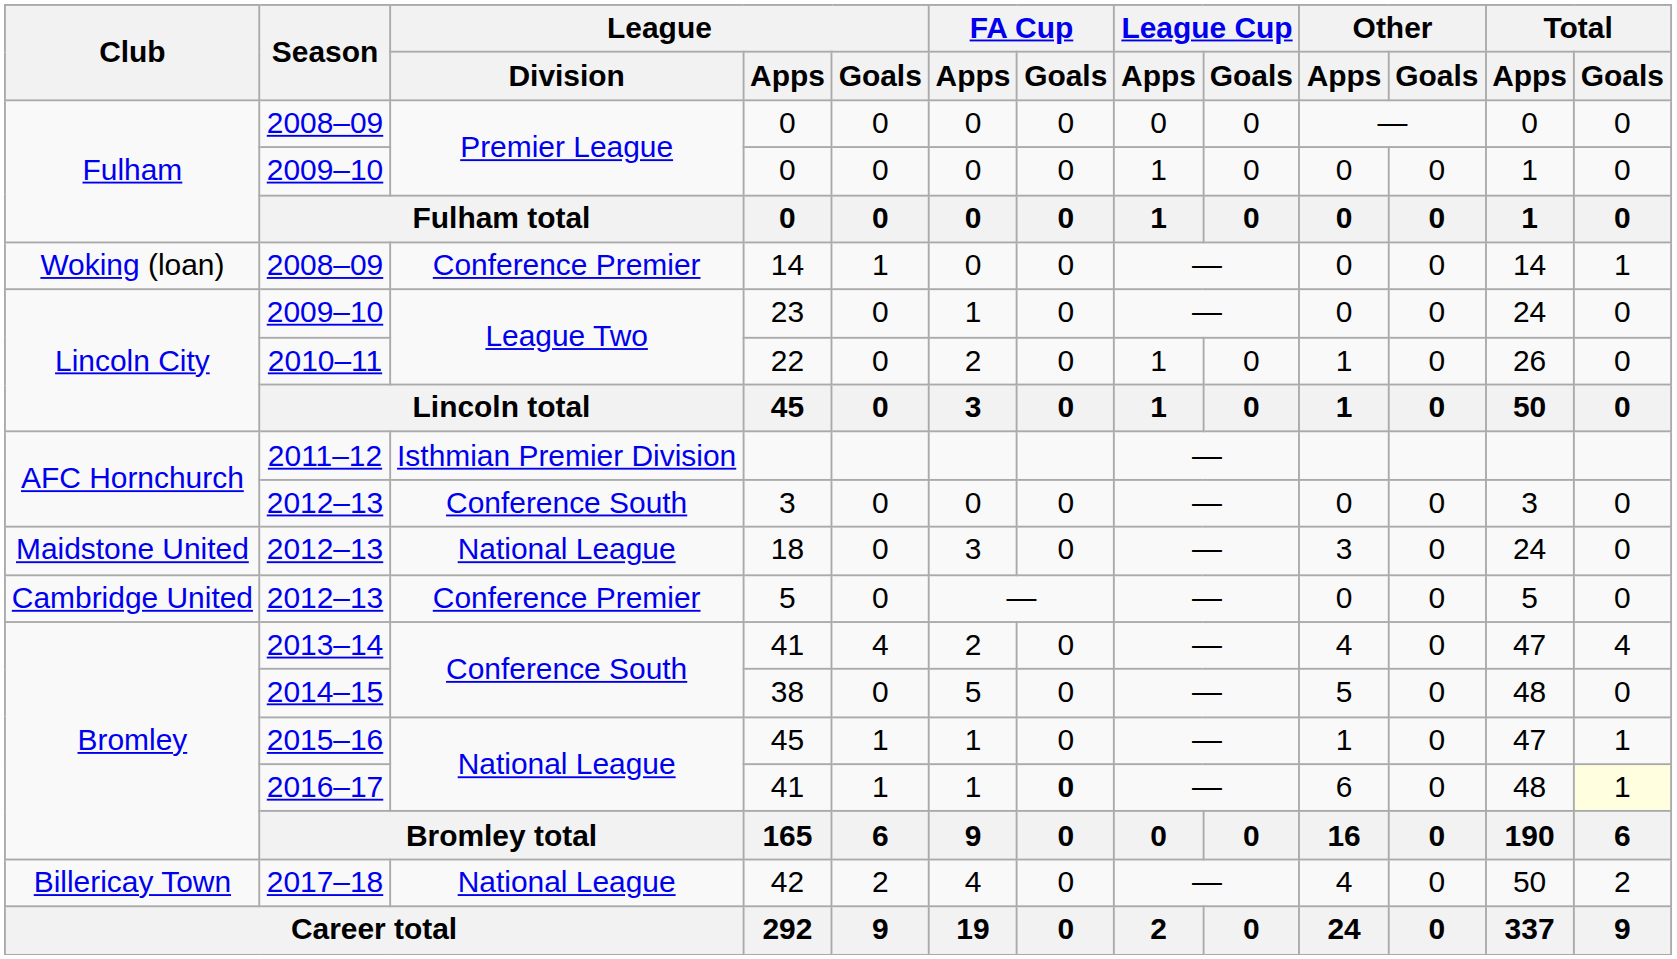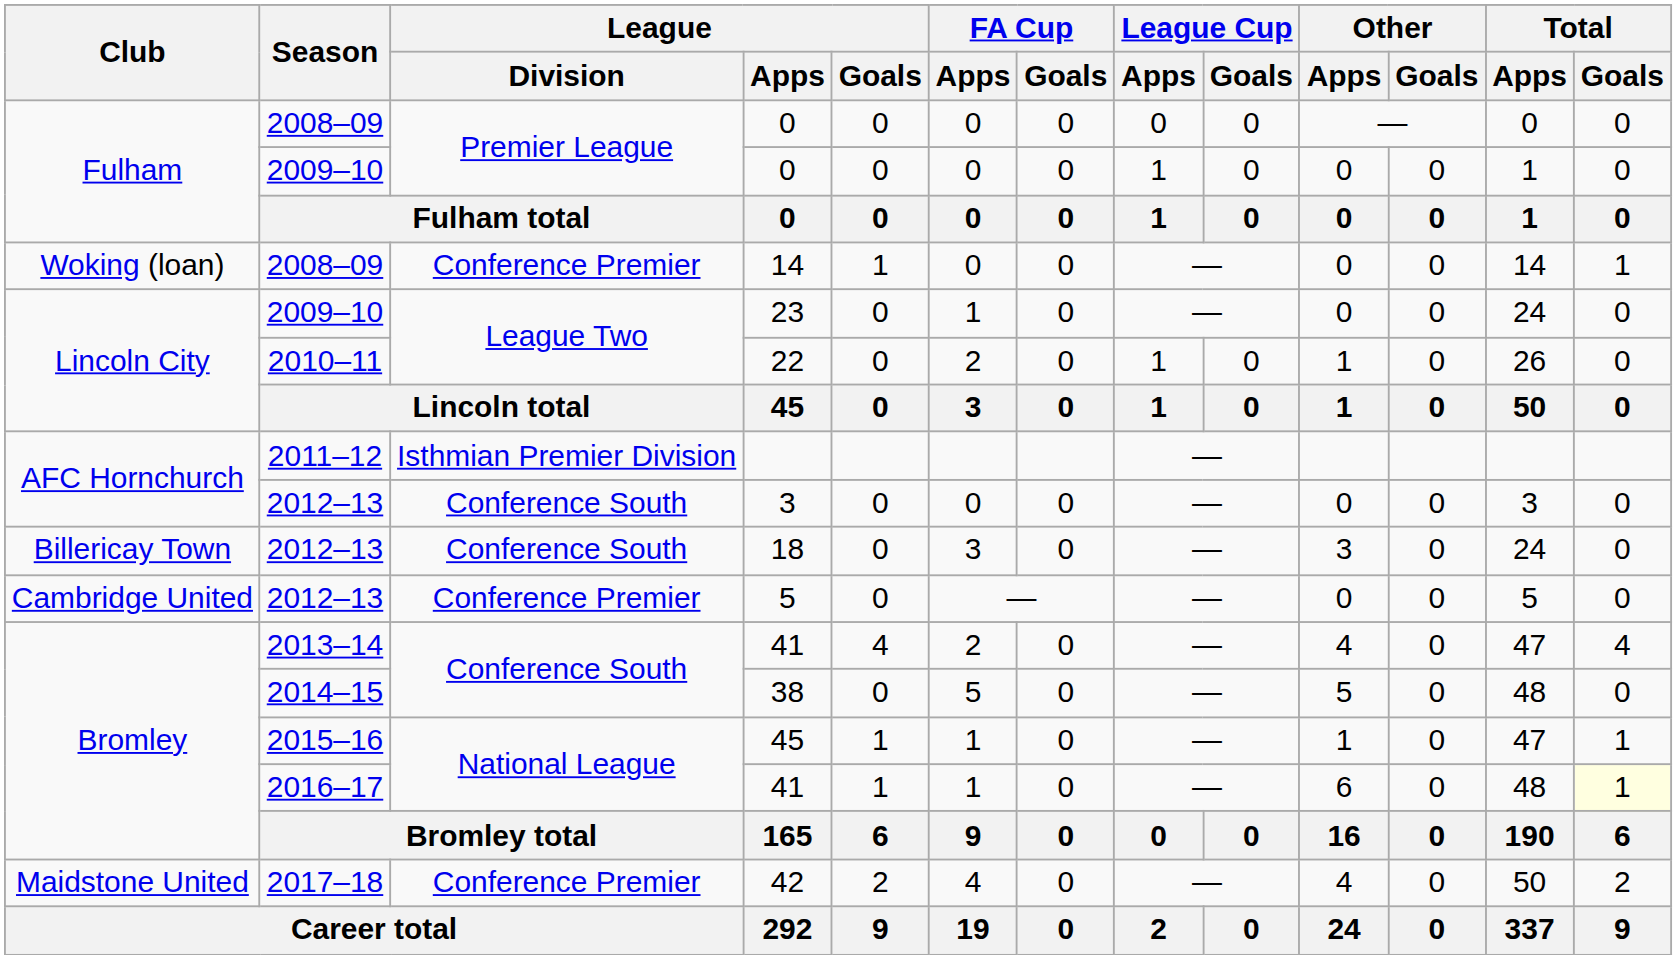 <table class="wikitable" style="text-align:center">
 <tr>
 <th rowspan="2">Club</th>
 <th rowspan="2">Season</th>
 <th colspan="3">League</th>
 <th colspan="2"><a href='#'>FA Cup</a></th>
 <th colspan="2"><a href='#'>League Cup</a></th>
 <th colspan="2">Other</th>
 <th colspan="2">Total</th>
 </tr>
 <tr>
 <th>Division</th>
 <th>Apps</th>
 <th>Goals</th>
 <th>Apps</th>
 <th>Goals</th>
 <th>Apps</th>
 <th>Goals</th>
 <th>Apps</th>
 <th>Goals</th>
 <th>Apps</th>
 <th>Goals</th>
 </tr>
 <tr>
 <td rowspan="3"><a href='#'>Fulham</a></td>
 <td><a href='#'>2008–09</a></td>
 <td rowspan="2"><a href='#'>Premier League</a></td>
 <td>0</td>
 <td>0</td>
 <td>0</td>
 <td>0</td>
 <td>0</td>
 <td>0</td>
 <td colspan="2">—</td>
 <td>0</td>
 <td>0</td>
 </tr>
 <tr>
 <td><a href='#'>2009–10</a></td>
 <td>0</td>
 <td>0</td>
 <td>0</td>
 <td>0</td>
 <td>1</td>
 <td>0</td>
 <td>0</td>
 <td>0</td>
 <td>1</td>
 <td>0</td>
 </tr>
 <tr>
 <th colspan="2">Fulham total</th>
 <th>0</th>
 <th>0</th>
 <th>0</th>
 <th>0</th>
 <th>1</th>
 <th>0</th>
 <th>0</th>
 <th>0</th>
 <th>1</th>
 <th>0</th>
 </tr>
 <tr>
 <td><a href='#'>Woking</a> (loan)</td>
 <td><a href='#'>2008–09</a></td>
 <td><a href='#'>Conference Premier</a></td>
 <td>14</td>
 <td>1</td>
 <td>0</td>
 <td>0</td>
 <td colspan="2">—</td>
 <td>0</td>
 <td>0</td>
 <td>14</td>
 <td>1</td>
 </tr>
 <tr>
 <td rowspan="3"><a href='#'>Lincoln City</a></td>
 <td><a href='#'>2009–10</a></td>
 <td rowspan="2"><a href='#'>League Two</a></td>
 <td>23</td>
 <td>0</td>
 <td>1</td>
 <td>0</td>
 <td colspan="2">—</td>
 <td>0</td>
 <td>0</td>
 <td>24</td>
 <td>0</td>
 </tr>
 <tr>
 <td><a href='#'>2010–11</a></td>
 <td>22</td>
 <td>0</td>
 <td>2</td>
 <td>0</td>
 <td>1</td>
 <td>0</td>
 <td>1</td>
 <td>0</td>
 <td>26</td>
 <td>0</td>
 </tr>
 <tr>
 <th colspan="2">Lincoln total</th>
 <th>45</th>
 <th>0</th>
 <th>3</th>
 <th>0</th>
 <th>1</th>
 <th>0</th>
 <th>1</th>
 <th>0</th>
 <th>50</th>
 <th>0</th>
 </tr>
 <tr>
 <td rowspan="2"><a href='#'>AFC Hornchurch</a></td>
 <td><a href='#'>2011–12</a></td>
 <td><a href='#'>Isthmian Premier Division</a></td>
 <td></td>
 <td></td>
 <td></td>
 <td></td>
 <td colspan="2">—</td>
 <td></td>
 <td></td>
 <td></td>
 <td></td>
 </tr>
 <tr>
 <td><a href='#'>2012–13</a></td>
 <td><a href='#'>Conference South</a></td>
 <td>3</td>
 <td>0</td>
 <td>0</td>
 <td>0</td>
 <td colspan="2">—</td>
 <td>0</td>
 <td>0</td>
 <td>3</td>
 <td>0</td>
 </tr>
 <tr>
-<td><a href='#'>Maidstone United</a></td>
+<td><a href='#'>Billericay Town</a></td>
 <td><a href='#'>2012–13</a></td>
-<td><a href='#'>National League</a></td>
+<td><a href='#'>Conference South</a></td>
 <td>18</td>
 <td>0</td>
 <td>3</td>
 <td>0</td>
 <td colspan="2">—</td>
 <td>3</td>
 <td>0</td>
 <td>24</td>
 <td>0</td>
 </tr>
 <tr>
 <td><a href='#'>Cambridge United</a></td>
 <td><a href='#'>2012–13</a></td>
 <td><a href='#'>Conference Premier</a></td>
 <td>5</td>
 <td>0</td>
 <td colspan="2">—</td>
 <td colspan="2">—</td>
 <td>0</td>
 <td>0</td>
 <td>5</td>
 <td>0</td>
 </tr>
 <tr>
 <td rowspan="5"><a href='#'>Bromley</a></td>
 <td><a href='#'>2013–14</a></td>
 <td rowspan="2"><a href='#'>Conference South</a></td>
 <td>41</td>
 <td>4</td>
 <td>2</td>
 <td>0</td>
 <td colspan="2">—</td>
 <td>4</td>
 <td>0</td>
 <td>47</td>
 <td>4</td>
 </tr>
 <tr>
 <td><a href='#'>2014–15</a></td>
 <td>38</td>
 <td>0</td>
 <td>5</td>
 <td>0</td>
 <td colspan="2">—</td>
 <td>5</td>
 <td>0</td>
 <td>48</td>
 <td>0</td>
 </tr>
 <tr>
 <td><a href='#'>2015–16</a></td>
 <td rowspan="2"><a href='#'>National League</a></td>
 <td>45</td>
 <td>1</td>
 <td>1</td>
 <td>0</td>
 <td colspan="2">—</td>
 <td>1</td>
 <td>0</td>
 <td>47</td>
 <td>1</td>
 </tr>
 <tr>
 <td><a href='#'>2016–17</a></td>
 <td>41</td>
 <td>1</td>
 <td>1</td>
-<td><strong>0</strong></td>
+<td>0</td>
 <td colspan="2">—</td>
 <td>6</td>
 <td>0</td>
 <td>48</td>
 <td style="background: lightyellow;">1</td>
 </tr>
 <tr>
 <th colspan="2">Bromley total</th>
 <th>165</th>
 <th>6</th>
 <th>9</th>
 <th>0</th>
 <th>0</th>
 <th>0</th>
 <th>16</th>
 <th>0</th>
 <th>190</th>
 <th>6</th>
 </tr>
 <tr>
-<td><a href='#'>Billericay Town</a></td>
+<td><a href='#'>Maidstone United</a></td>
 <td><a href='#'>2017–18</a></td>
-<td><a href='#'>National League</a></td>
+<td><a href='#'>Conference Premier</a></td>
 <td>42</td>
 <td>2</td>
 <td>4</td>
 <td>0</td>
 <td colspan="2">—</td>
 <td>4</td>
 <td>0</td>
 <td>50</td>
 <td>2</td>
 </tr>
 <tr>
 <th colspan="3">Career total</th>
 <th>292</th>
 <th>9</th>
 <th>19</th>
 <th>0</th>
 <th>2</th>
 <th>0</th>
 <th>24</th>
 <th>0</th>
 <th>337</th>
 <th>9</th>
 </tr>
 </table>
